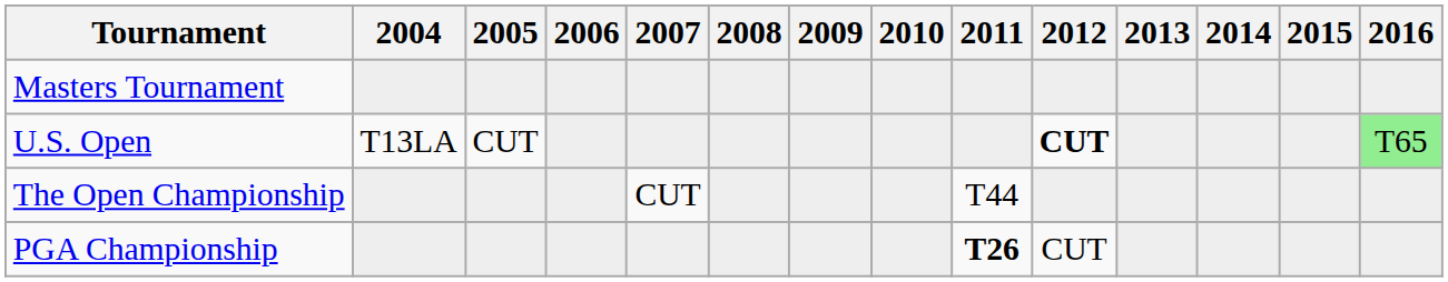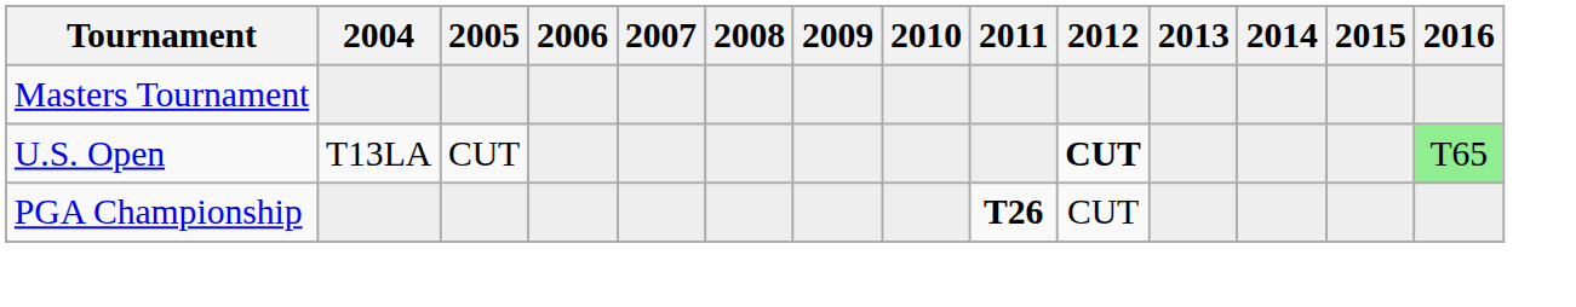 <table class="wikitable" style="font-size:95%;text-align:center;">
 <tr>
 <th>Tournament</th>
 <th>2004</th>
 <th>2005</th>
 <th>2006</th>
 <th>2007</th>
 <th>2008</th>
 <th>2009</th>
 <th>2010</th>
 <th>2011</th>
 <th>2012</th>
 <th>2013</th>
 <th>2014</th>
 <th>2015</th>
 <th>2016</th>
 </tr>
 <tr>
 <td align=left><a href='#'>Masters Tournament</a></td>
 <td style="background:#eeeeee;"></td>
 <td style="background:#eeeeee;"></td>
 <td style="background:#eeeeee;"></td>
 <td style="background:#eeeeee;"></td>
 <td style="background:#eeeeee;"></td>
 <td style="background:#eeeeee;"></td>
 <td style="background:#eeeeee;"></td>
 <td style="background:#eeeeee;"></td>
 <td style="background:#eeeeee;"></td>
 <td style="background:#eeeeee;"></td>
 <td style="background:#eeeeee;"></td>
 <td style="background:#eeeeee;"></td>
 <td style="background:#eeeeee;"></td>
 </tr>
 <tr>
 <td align=left><a href='#'>U.S. Open</a></td>
 <td>T13<span>LA</span></td>
 <td>CUT</td>
 <td style="background:#eeeeee;"></td>
 <td style="background:#eeeeee;"></td>
 <td style="background:#eeeeee;"></td>
 <td style="background:#eeeeee;"></td>
 <td style="background:#eeeeee;"></td>
 <td style="background:#eeeeee;"></td>
 <td><strong>CUT</strong></td>
 <td style="background:#eeeeee;"></td>
 <td style="background:#eeeeee;"></td>
 <td style="background:#eeeeee;"></td>
 <td style="background: lightgreen;">T65</td>
 </tr>
 <tr>
-<td align=left><a href='#'>The Open Championship</a></td>
-<td style="background:#eeeeee;"></td>
-<td style="background:#eeeeee;"></td>
-<td style="background:#eeeeee;"></td>
-<td>CUT</td>
-<td style="background:#eeeeee;"></td>
-<td style="background:#eeeeee;"></td>
-<td style="background:#eeeeee;"></td>
-<td>T44</td>
-<td style="background:#eeeeee;"></td>
-<td style="background:#eeeeee;"></td>
-<td style="background:#eeeeee;"></td>
-<td style="background:#eeeeee;"></td>
-<td style="background:#eeeeee;"></td>
-</tr>
-<tr>
 <td align=left><a href='#'>PGA Championship</a></td>
 <td style="background:#eeeeee;"></td>
 <td style="background:#eeeeee;"></td>
 <td style="background:#eeeeee;"></td>
 <td style="background:#eeeeee;"></td>
 <td style="background:#eeeeee;"></td>
 <td style="background:#eeeeee;"></td>
 <td style="background:#eeeeee;"></td>
 <td><strong>T26</strong></td>
 <td>CUT</td>
 <td style="background:#eeeeee;"></td>
 <td style="background:#eeeeee;"></td>
 <td style="background:#eeeeee;"></td>
 <td style="background:#eeeeee;"></td>
 </tr>
 </table>
